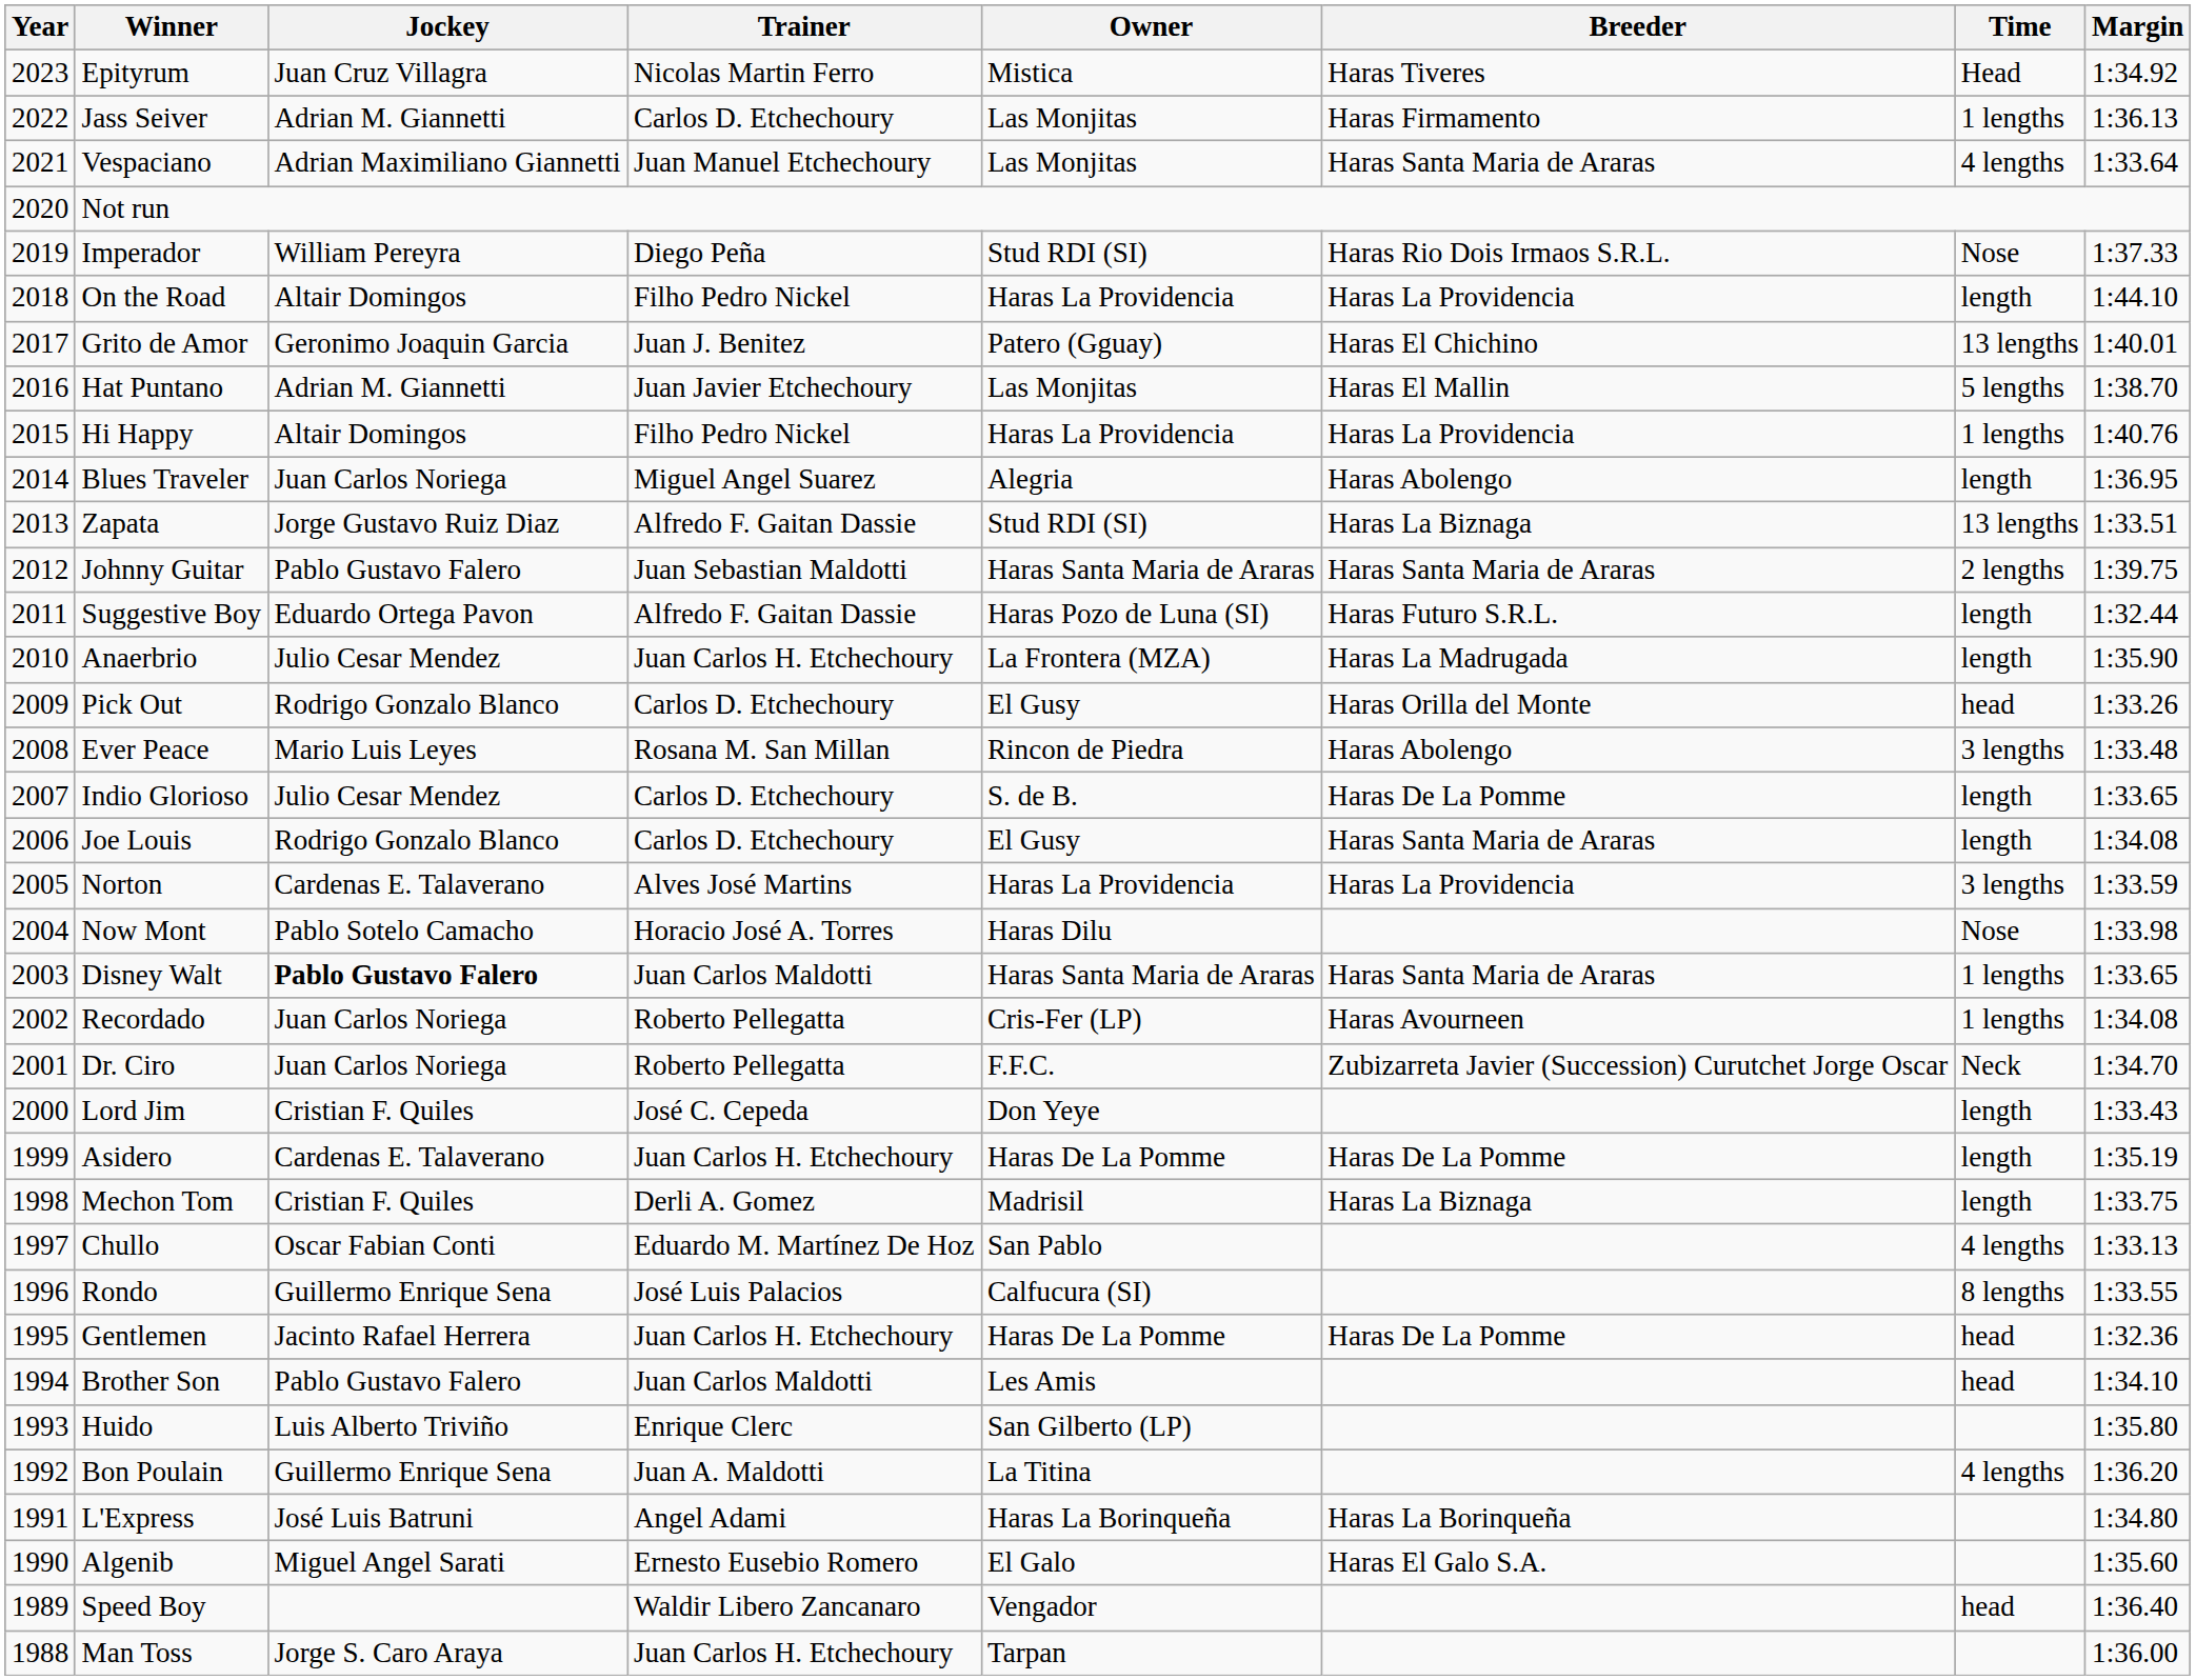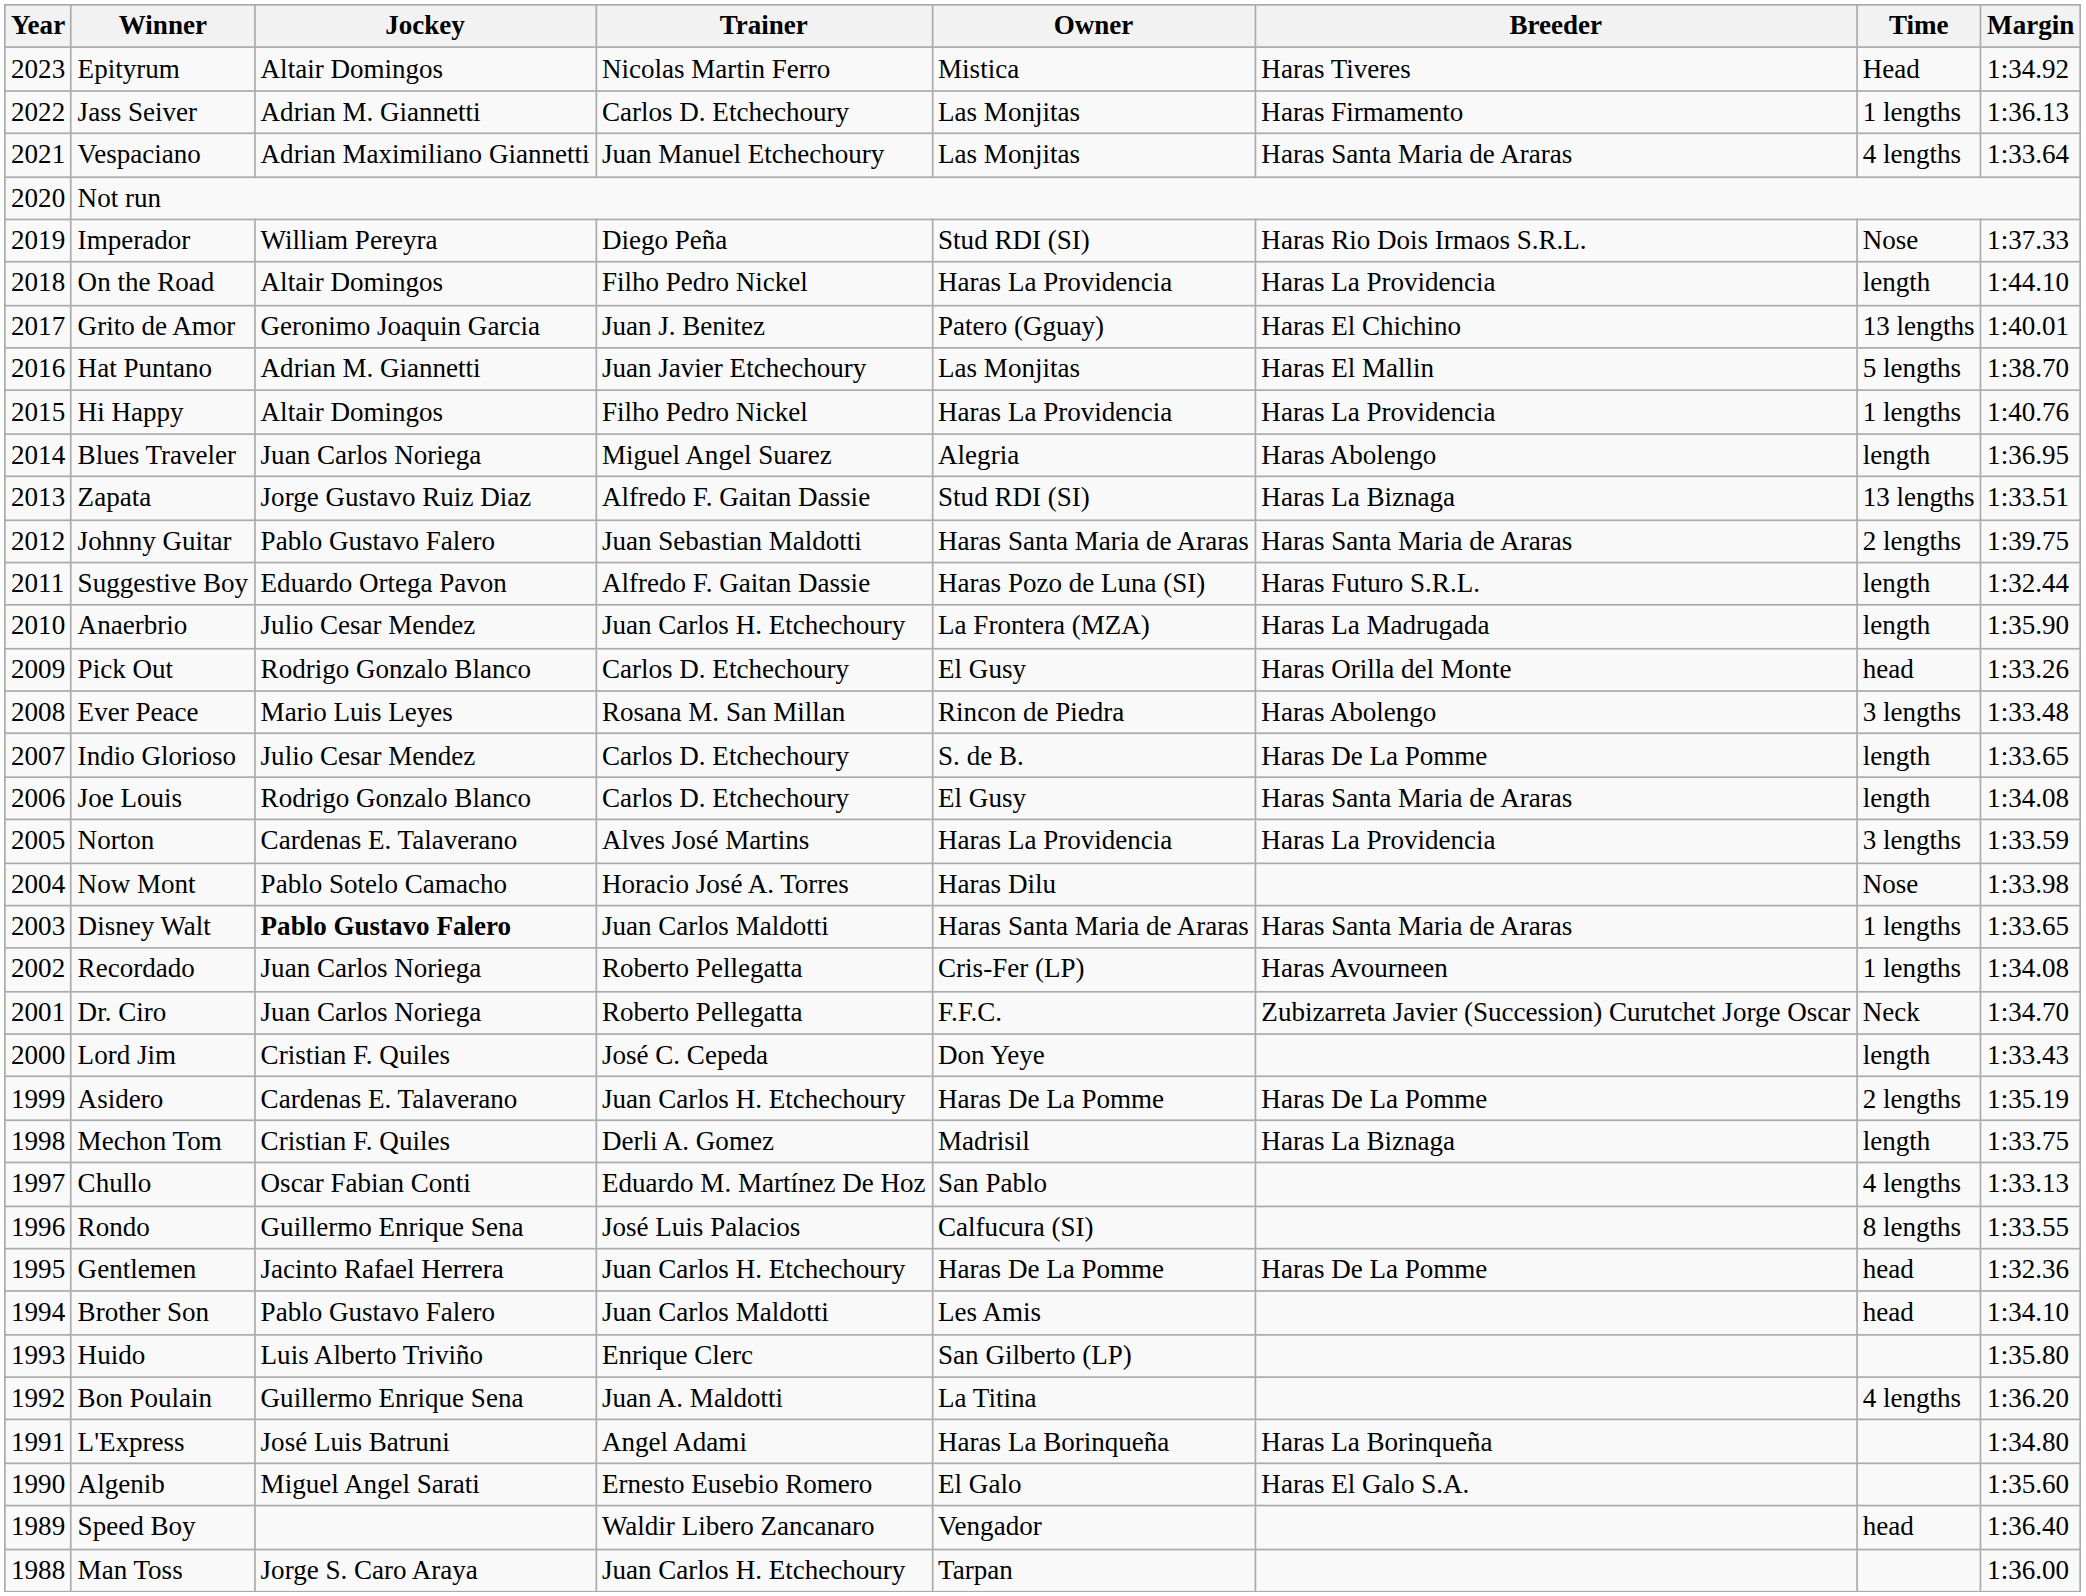 <table class="wikitable sortable">
 <tr>
 <th>Year</th>
 <th>Winner</th>
 <th>Jockey</th>
 <th>Trainer</th>
 <th>Owner</th>
 <th>Breeder</th>
 <th>Time</th>
 <th>Margin</th>
 </tr>
 <tr>
 <td>2023</td>
 <td>Epityrum</td>
-<td>Juan Cruz Villagra</td>
+<td>Altair Domingos</td>
 <td>Nicolas Martin Ferro</td>
 <td>Mistica</td>
 <td>Haras Tiveres</td>
 <td>Head</td>
 <td>1:34.92</td>
 </tr>
 <tr>
 <td>2022</td>
 <td>Jass Seiver</td>
 <td>Adrian M. Giannetti</td>
 <td>Carlos D. Etchechoury</td>
 <td>Las Monjitas</td>
 <td>Haras Firmamento</td>
 <td>1 lengths</td>
 <td>1:36.13</td>
 </tr>
 <tr>
 <td>2021</td>
 <td>Vespaciano</td>
 <td>Adrian Maximiliano Giannetti</td>
 <td>Juan Manuel Etchechoury</td>
 <td>Las Monjitas</td>
 <td>Haras Santa Maria de Araras</td>
 <td>4 lengths</td>
 <td>1:33.64</td>
 </tr>
 <tr>
 <td>2020</td>
 <td colspan="7">Not run</td>
 </tr>
 <tr>
 <td>2019</td>
 <td>Imperador</td>
 <td>William Pereyra</td>
 <td>Diego Peña</td>
 <td>Stud RDI (SI)</td>
 <td>Haras Rio Dois Irmaos S.R.L.</td>
 <td>Nose</td>
 <td>1:37.33</td>
 </tr>
 <tr>
 <td>2018</td>
 <td>On the Road</td>
 <td>Altair Domingos</td>
 <td>Filho Pedro Nickel</td>
 <td>Haras La Providencia</td>
 <td>Haras La Providencia</td>
 <td> length</td>
 <td>1:44.10</td>
 </tr>
 <tr>
 <td>2017</td>
 <td>Grito de Amor</td>
 <td>Geronimo Joaquin Garcia</td>
 <td>Juan J. Benitez</td>
 <td>Patero (Gguay)</td>
 <td>Haras El Chichino</td>
 <td>13 lengths</td>
 <td>1:40.01</td>
 </tr>
 <tr>
 <td>2016</td>
 <td>Hat Puntano</td>
 <td>Adrian M. Giannetti</td>
 <td>Juan Javier Etchechoury</td>
 <td>Las Monjitas</td>
 <td>Haras El Mallin</td>
 <td>5 lengths</td>
 <td>1:38.70</td>
 </tr>
 <tr>
 <td>2015</td>
 <td>Hi Happy</td>
 <td>Altair Domingos</td>
 <td>Filho Pedro Nickel</td>
 <td>Haras La Providencia</td>
 <td>Haras La Providencia</td>
 <td>1 lengths</td>
 <td>1:40.76</td>
 </tr>
 <tr>
 <td>2014</td>
 <td>Blues Traveler</td>
 <td>Juan Carlos Noriega</td>
 <td>Miguel Angel Suarez</td>
 <td>Alegria</td>
 <td>Haras Abolengo</td>
 <td> length</td>
 <td>1:36.95</td>
 </tr>
 <tr>
 <td>2013</td>
 <td>Zapata</td>
 <td>Jorge Gustavo Ruiz Diaz</td>
 <td>Alfredo F. Gaitan Dassie</td>
 <td>Stud RDI (SI)</td>
 <td>Haras La Biznaga</td>
 <td>13 lengths</td>
 <td>1:33.51</td>
 </tr>
 <tr>
 <td>2012</td>
 <td>Johnny Guitar</td>
 <td>Pablo Gustavo Falero</td>
 <td>Juan Sebastian Maldotti</td>
 <td>Haras Santa Maria de Araras</td>
 <td>Haras Santa Maria de Araras</td>
 <td>2 lengths</td>
 <td>1:39.75</td>
 </tr>
 <tr>
 <td>2011</td>
 <td>Suggestive Boy</td>
 <td>Eduardo Ortega Pavon</td>
 <td>Alfredo F. Gaitan Dassie</td>
 <td>Haras Pozo de Luna (SI)</td>
 <td>Haras Futuro S.R.L.</td>
 <td> length</td>
 <td>1:32.44</td>
 </tr>
 <tr>
 <td>2010</td>
 <td>Anaerbrio</td>
 <td>Julio Cesar Mendez</td>
 <td>Juan Carlos H. Etchechoury</td>
 <td>La Frontera (MZA)</td>
 <td>Haras La Madrugada</td>
 <td> length</td>
 <td>1:35.90</td>
 </tr>
 <tr>
 <td>2009</td>
 <td>Pick Out</td>
 <td>Rodrigo Gonzalo Blanco</td>
 <td>Carlos D. Etchechoury</td>
 <td>El Gusy</td>
 <td>Haras Orilla del Monte</td>
 <td> head</td>
 <td>1:33.26</td>
 </tr>
 <tr>
 <td>2008</td>
 <td>Ever Peace</td>
 <td>Mario Luis Leyes</td>
 <td>Rosana M. San Millan</td>
 <td>Rincon de Piedra</td>
 <td>Haras Abolengo</td>
 <td>3 lengths</td>
 <td>1:33.48</td>
 </tr>
 <tr>
 <td>2007</td>
 <td>Indio Glorioso</td>
 <td>Julio Cesar Mendez</td>
 <td>Carlos D. Etchechoury</td>
 <td>S. de B.</td>
 <td>Haras De La Pomme</td>
 <td> length</td>
 <td>1:33.65</td>
 </tr>
 <tr>
 <td>2006</td>
 <td>Joe Louis</td>
 <td>Rodrigo Gonzalo Blanco</td>
 <td>Carlos D. Etchechoury</td>
 <td>El Gusy</td>
 <td>Haras Santa Maria de Araras</td>
 <td> length</td>
 <td>1:34.08</td>
 </tr>
 <tr>
 <td>2005</td>
 <td>Norton</td>
 <td>Cardenas E. Talaverano</td>
 <td>Alves José Martins</td>
 <td>Haras La Providencia</td>
 <td>Haras La Providencia</td>
 <td>3 lengths</td>
 <td>1:33.59</td>
 </tr>
 <tr>
 <td>2004</td>
 <td>Now Mont</td>
 <td>Pablo Sotelo Camacho</td>
 <td>Horacio José A. Torres</td>
 <td>Haras Dilu</td>
 <td></td>
 <td>Nose</td>
 <td>1:33.98</td>
 </tr>
 <tr>
 <td>2003</td>
 <td>Disney Walt</td>
 <td><strong>Pablo Gustavo Falero</strong></td>
 <td>Juan Carlos Maldotti</td>
 <td>Haras Santa Maria de Araras</td>
 <td>Haras Santa Maria de Araras</td>
 <td>1 lengths</td>
 <td>1:33.65</td>
 </tr>
 <tr>
 <td>2002</td>
 <td>Recordado</td>
 <td>Juan Carlos Noriega</td>
 <td>Roberto Pellegatta</td>
 <td>Cris-Fer (LP)</td>
 <td>Haras Avourneen</td>
 <td>1 lengths</td>
 <td>1:34.08</td>
 </tr>
 <tr>
 <td>2001</td>
 <td>Dr. Ciro</td>
 <td>Juan Carlos Noriega</td>
 <td>Roberto Pellegatta</td>
 <td>F.F.C.</td>
 <td>Zubizarreta Javier (Succession) Curutchet Jorge Oscar</td>
 <td>Neck</td>
 <td>1:34.70</td>
 </tr>
 <tr>
 <td>2000</td>
 <td>Lord Jim</td>
 <td>Cristian F. Quiles</td>
 <td>José C. Cepeda</td>
 <td>Don Yeye</td>
 <td></td>
 <td> length</td>
 <td>1:33.43</td>
 </tr>
 <tr>
 <td>1999</td>
 <td>Asidero</td>
 <td>Cardenas E. Talaverano</td>
 <td>Juan Carlos H. Etchechoury</td>
 <td>Haras De La Pomme</td>
 <td>Haras De La Pomme</td>
-<td> length</td>
+<td>2 lengths</td>
 <td>1:35.19</td>
 </tr>
 <tr>
 <td>1998</td>
 <td>Mechon Tom</td>
 <td>Cristian F. Quiles</td>
 <td>Derli A. Gomez</td>
 <td>Madrisil</td>
 <td>Haras La Biznaga</td>
 <td> length</td>
 <td>1:33.75</td>
 </tr>
 <tr>
 <td>1997</td>
 <td>Chullo</td>
 <td>Oscar Fabian Conti</td>
 <td>Eduardo M. Martínez De Hoz</td>
 <td>San Pablo</td>
 <td></td>
 <td>4 lengths</td>
 <td>1:33.13</td>
 </tr>
 <tr>
 <td>1996</td>
 <td>Rondo</td>
 <td>Guillermo Enrique Sena</td>
 <td>José Luis Palacios</td>
 <td>Calfucura (SI)</td>
 <td></td>
 <td>8 lengths</td>
 <td>1:33.55</td>
 </tr>
 <tr>
 <td>1995</td>
 <td>Gentlemen</td>
 <td>Jacinto Rafael Herrera</td>
 <td>Juan Carlos H. Etchechoury</td>
 <td>Haras De La Pomme</td>
 <td>Haras De La Pomme</td>
 <td> head</td>
 <td>1:32.36</td>
 </tr>
 <tr>
 <td>1994</td>
 <td>Brother Son</td>
 <td>Pablo Gustavo Falero</td>
 <td>Juan Carlos Maldotti</td>
 <td>Les Amis</td>
 <td></td>
 <td> head</td>
 <td>1:34.10</td>
 </tr>
 <tr>
 <td>1993</td>
 <td>Huido</td>
 <td>Luis Alberto Triviño</td>
 <td>Enrique Clerc</td>
 <td>San Gilberto (LP)</td>
 <td></td>
 <td></td>
 <td>1:35.80</td>
 </tr>
 <tr>
 <td>1992</td>
 <td>Bon Poulain</td>
 <td>Guillermo Enrique Sena</td>
 <td>Juan A. Maldotti</td>
 <td>La Titina</td>
 <td></td>
 <td>4 lengths</td>
 <td>1:36.20</td>
 </tr>
 <tr>
 <td>1991</td>
 <td>L'Express</td>
 <td>José Luis Batruni</td>
 <td>Angel Adami</td>
 <td>Haras La Borinqueña</td>
 <td>Haras La Borinqueña</td>
 <td></td>
 <td>1:34.80</td>
 </tr>
 <tr>
 <td>1990</td>
 <td>Algenib</td>
 <td>Miguel Angel Sarati</td>
 <td>Ernesto Eusebio Romero</td>
 <td>El Galo</td>
 <td>Haras El Galo S.A.</td>
 <td></td>
 <td>1:35.60</td>
 </tr>
 <tr>
 <td>1989</td>
 <td>Speed Boy</td>
 <td></td>
 <td>Waldir Libero Zancanaro</td>
 <td>Vengador</td>
 <td></td>
 <td> head</td>
 <td>1:36.40</td>
 </tr>
 <tr>
 <td>1988</td>
 <td>Man Toss</td>
 <td>Jorge S. Caro Araya</td>
 <td>Juan Carlos H. Etchechoury</td>
 <td>Tarpan</td>
 <td></td>
 <td></td>
 <td>1:36.00</td>
 </tr>
 </table>
